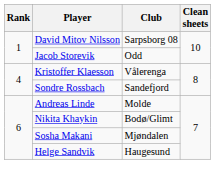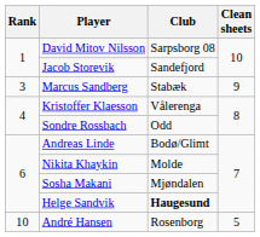 <table class="wikitable" style="text-align:center">
 <tr>
 <th>Rank</th>
 <th>Player</th>
 <th>Club</th>
 <th>Clean<br>sheets</th>
 </tr>
 <tr>
 <td rowspan="2">1</td>
 <td align="left"> <a href='#'>David Mitov Nilsson</a></td>
 <td align="left">Sarpsborg 08</td>
 <td rowspan="2">10</td>
 </tr>
 <tr>
 <td align="left"> <a href='#'>Jacob Storevik</a></td>
-<td align="left">Odd</td>
+<td align="left">Sandefjord</td>
+</tr>
+<tr>
+<td rowspan="1">3</td>
+<td align="left"> <a href='#'>Marcus Sandberg</a></td>
+<td align="left">Stabæk</td>
+<td rowspan="1">9</td>
 </tr>
 <tr>
 <td rowspan="2">4</td>
 <td align="left"> <a href='#'>Kristoffer Klaesson</a></td>
 <td align="left">Vålerenga</td>
 <td rowspan="2">8</td>
 </tr>
 <tr>
 <td align="left"> <a href='#'>Sondre Rossbach</a></td>
-<td align="left">Sandefjord</td>
+<td align="left">Odd</td>
 </tr>
 <tr>
 <td rowspan="4">6</td>
 <td align="left"> <a href='#'>Andreas Linde</a></td>
-<td align="left">Molde</td>
+<td align="left">Bodø/Glimt</td>
 <td rowspan="4">7</td>
 </tr>
 <tr>
 <td align="left"> <a href='#'>Nikita Khaykin</a></td>
-<td align="left">Bodø/Glimt</td>
+<td align="left">Molde</td>
 </tr>
 <tr>
 <td align="left"> <a href='#'>Sosha Makani</a></td>
 <td align="left">Mjøndalen</td>
 </tr>
 <tr>
 <td align="left"> <a href='#'>Helge Sandvik</a></td>
-<td align="left">Haugesund</td>
+<td align="left"><strong>Haugesund</strong></td>
+</tr>
+<tr>
+<td rowspan="1">10</td>
+<td align="left"> <a href='#'>André Hansen</a></td>
+<td align="left">Rosenborg</td>
+<td rowspan="1">5</td>
 </tr>
 </table>
